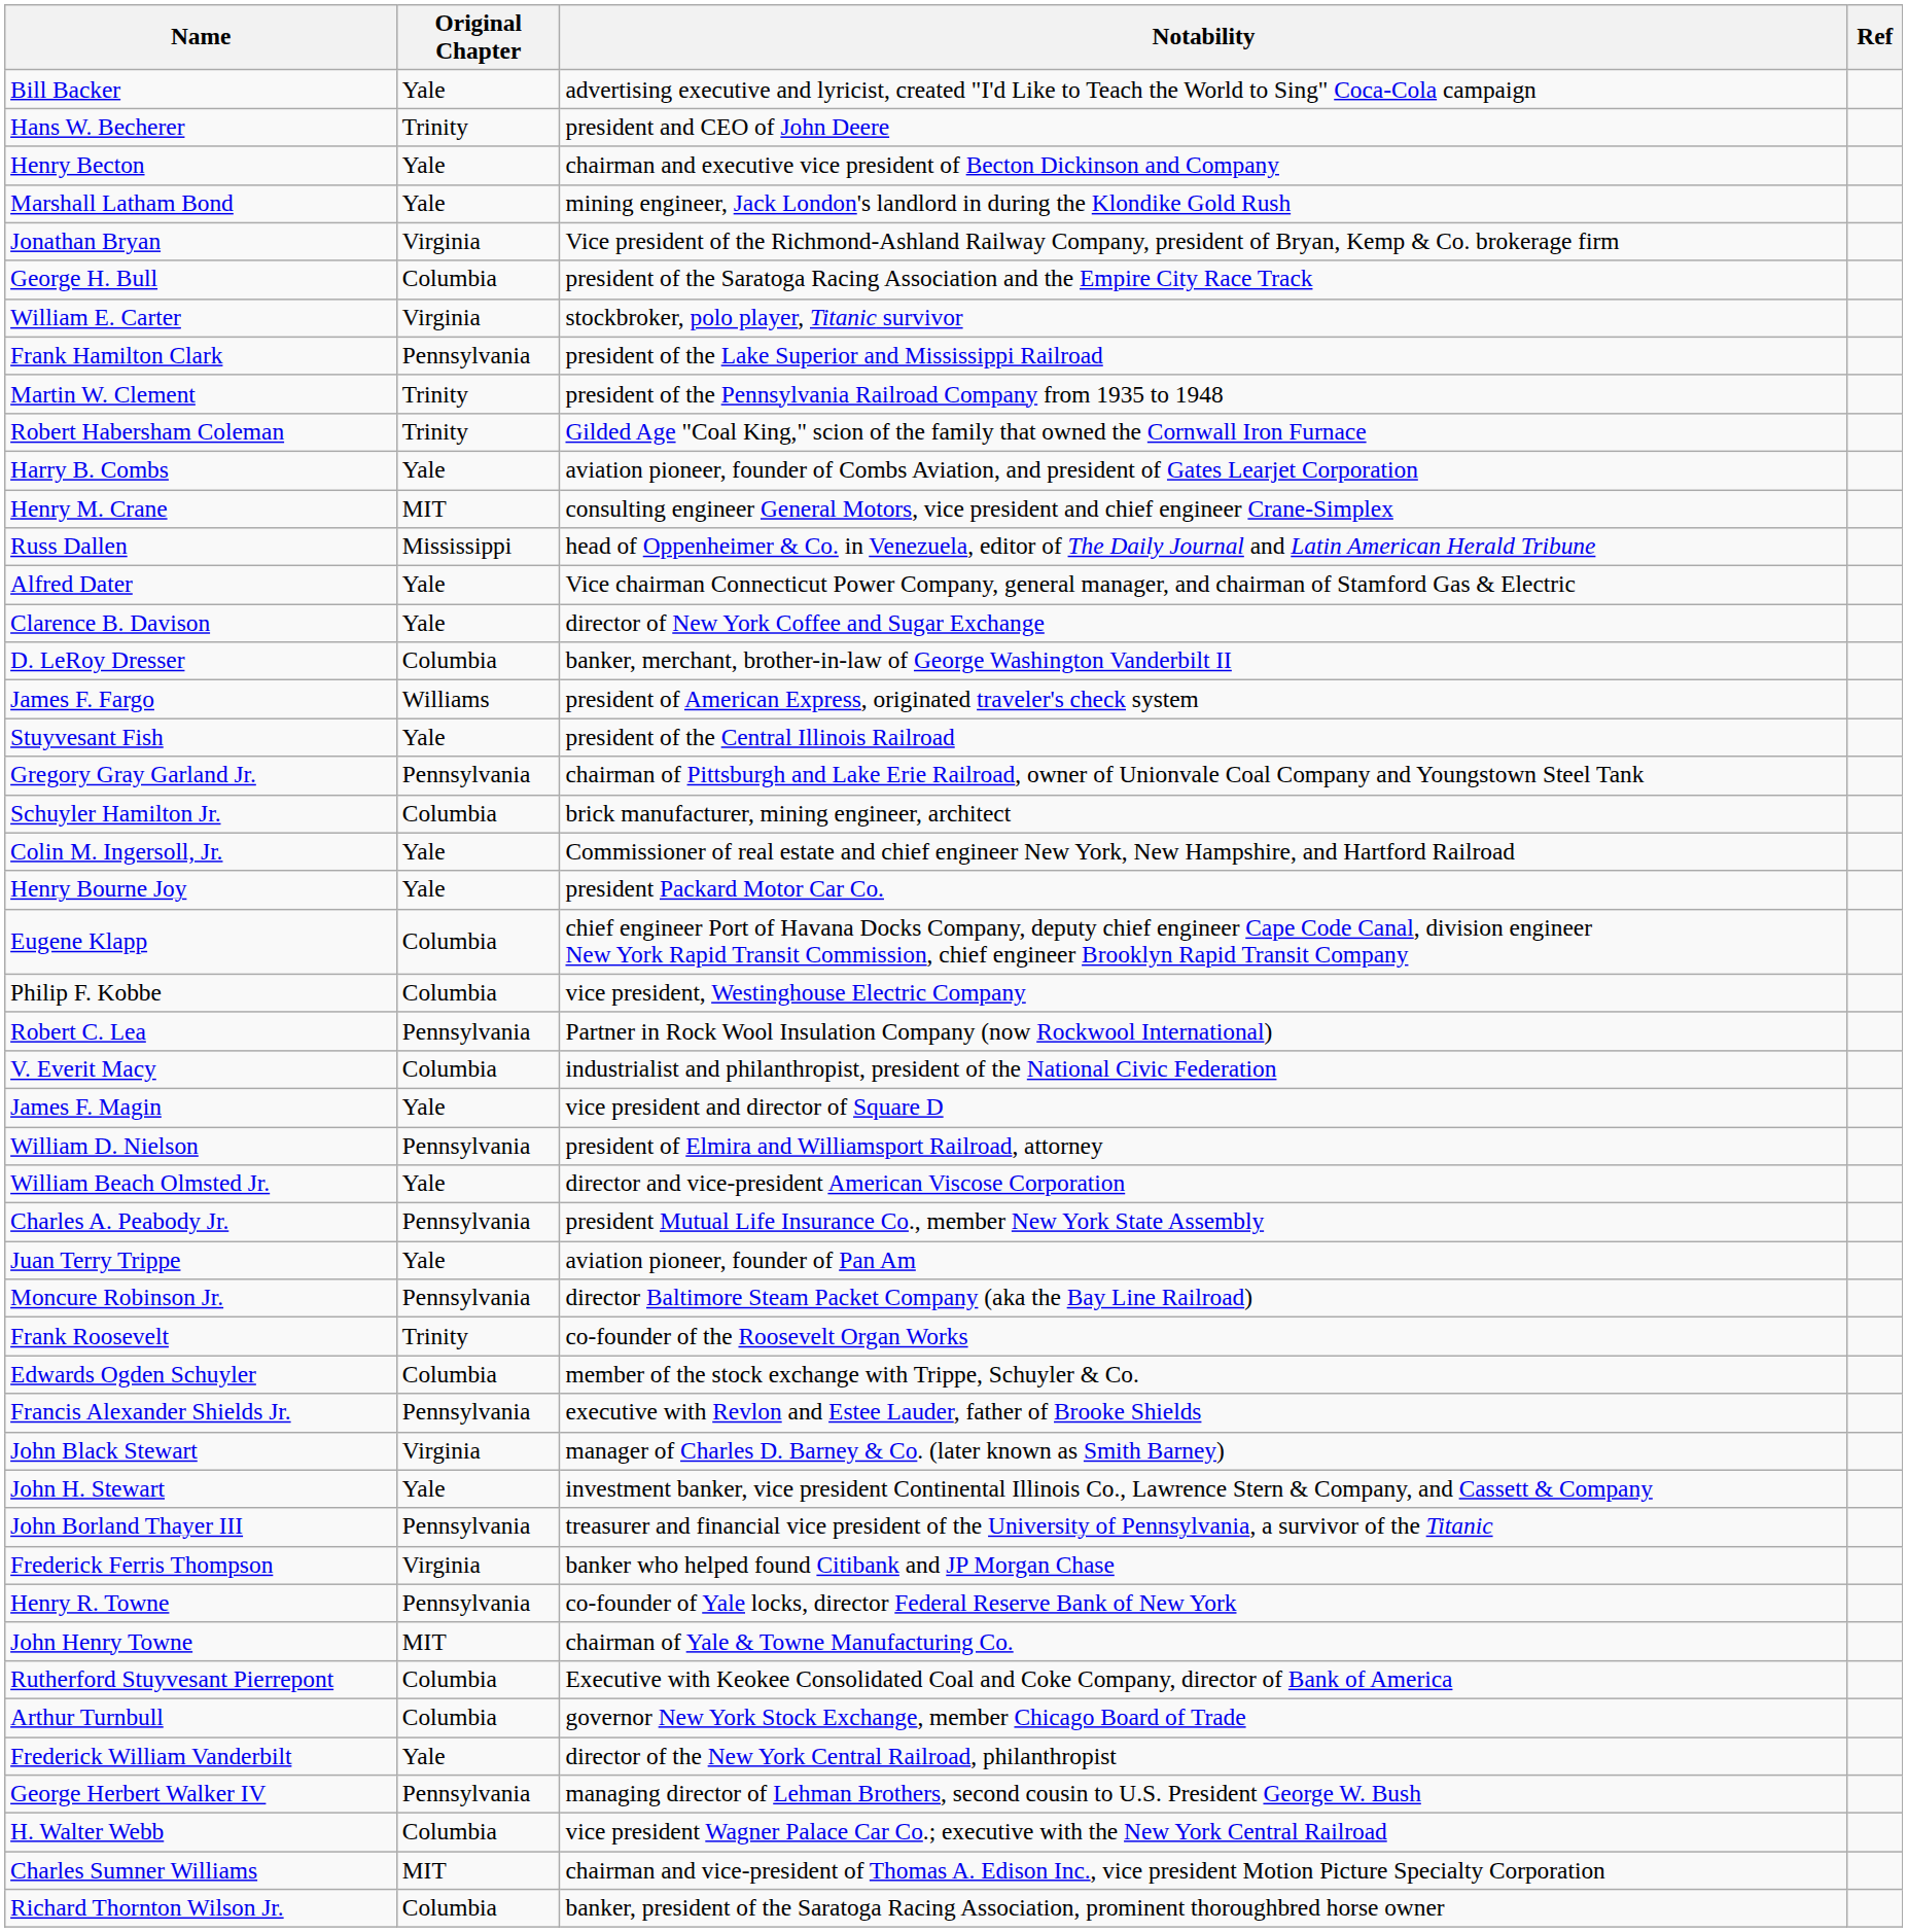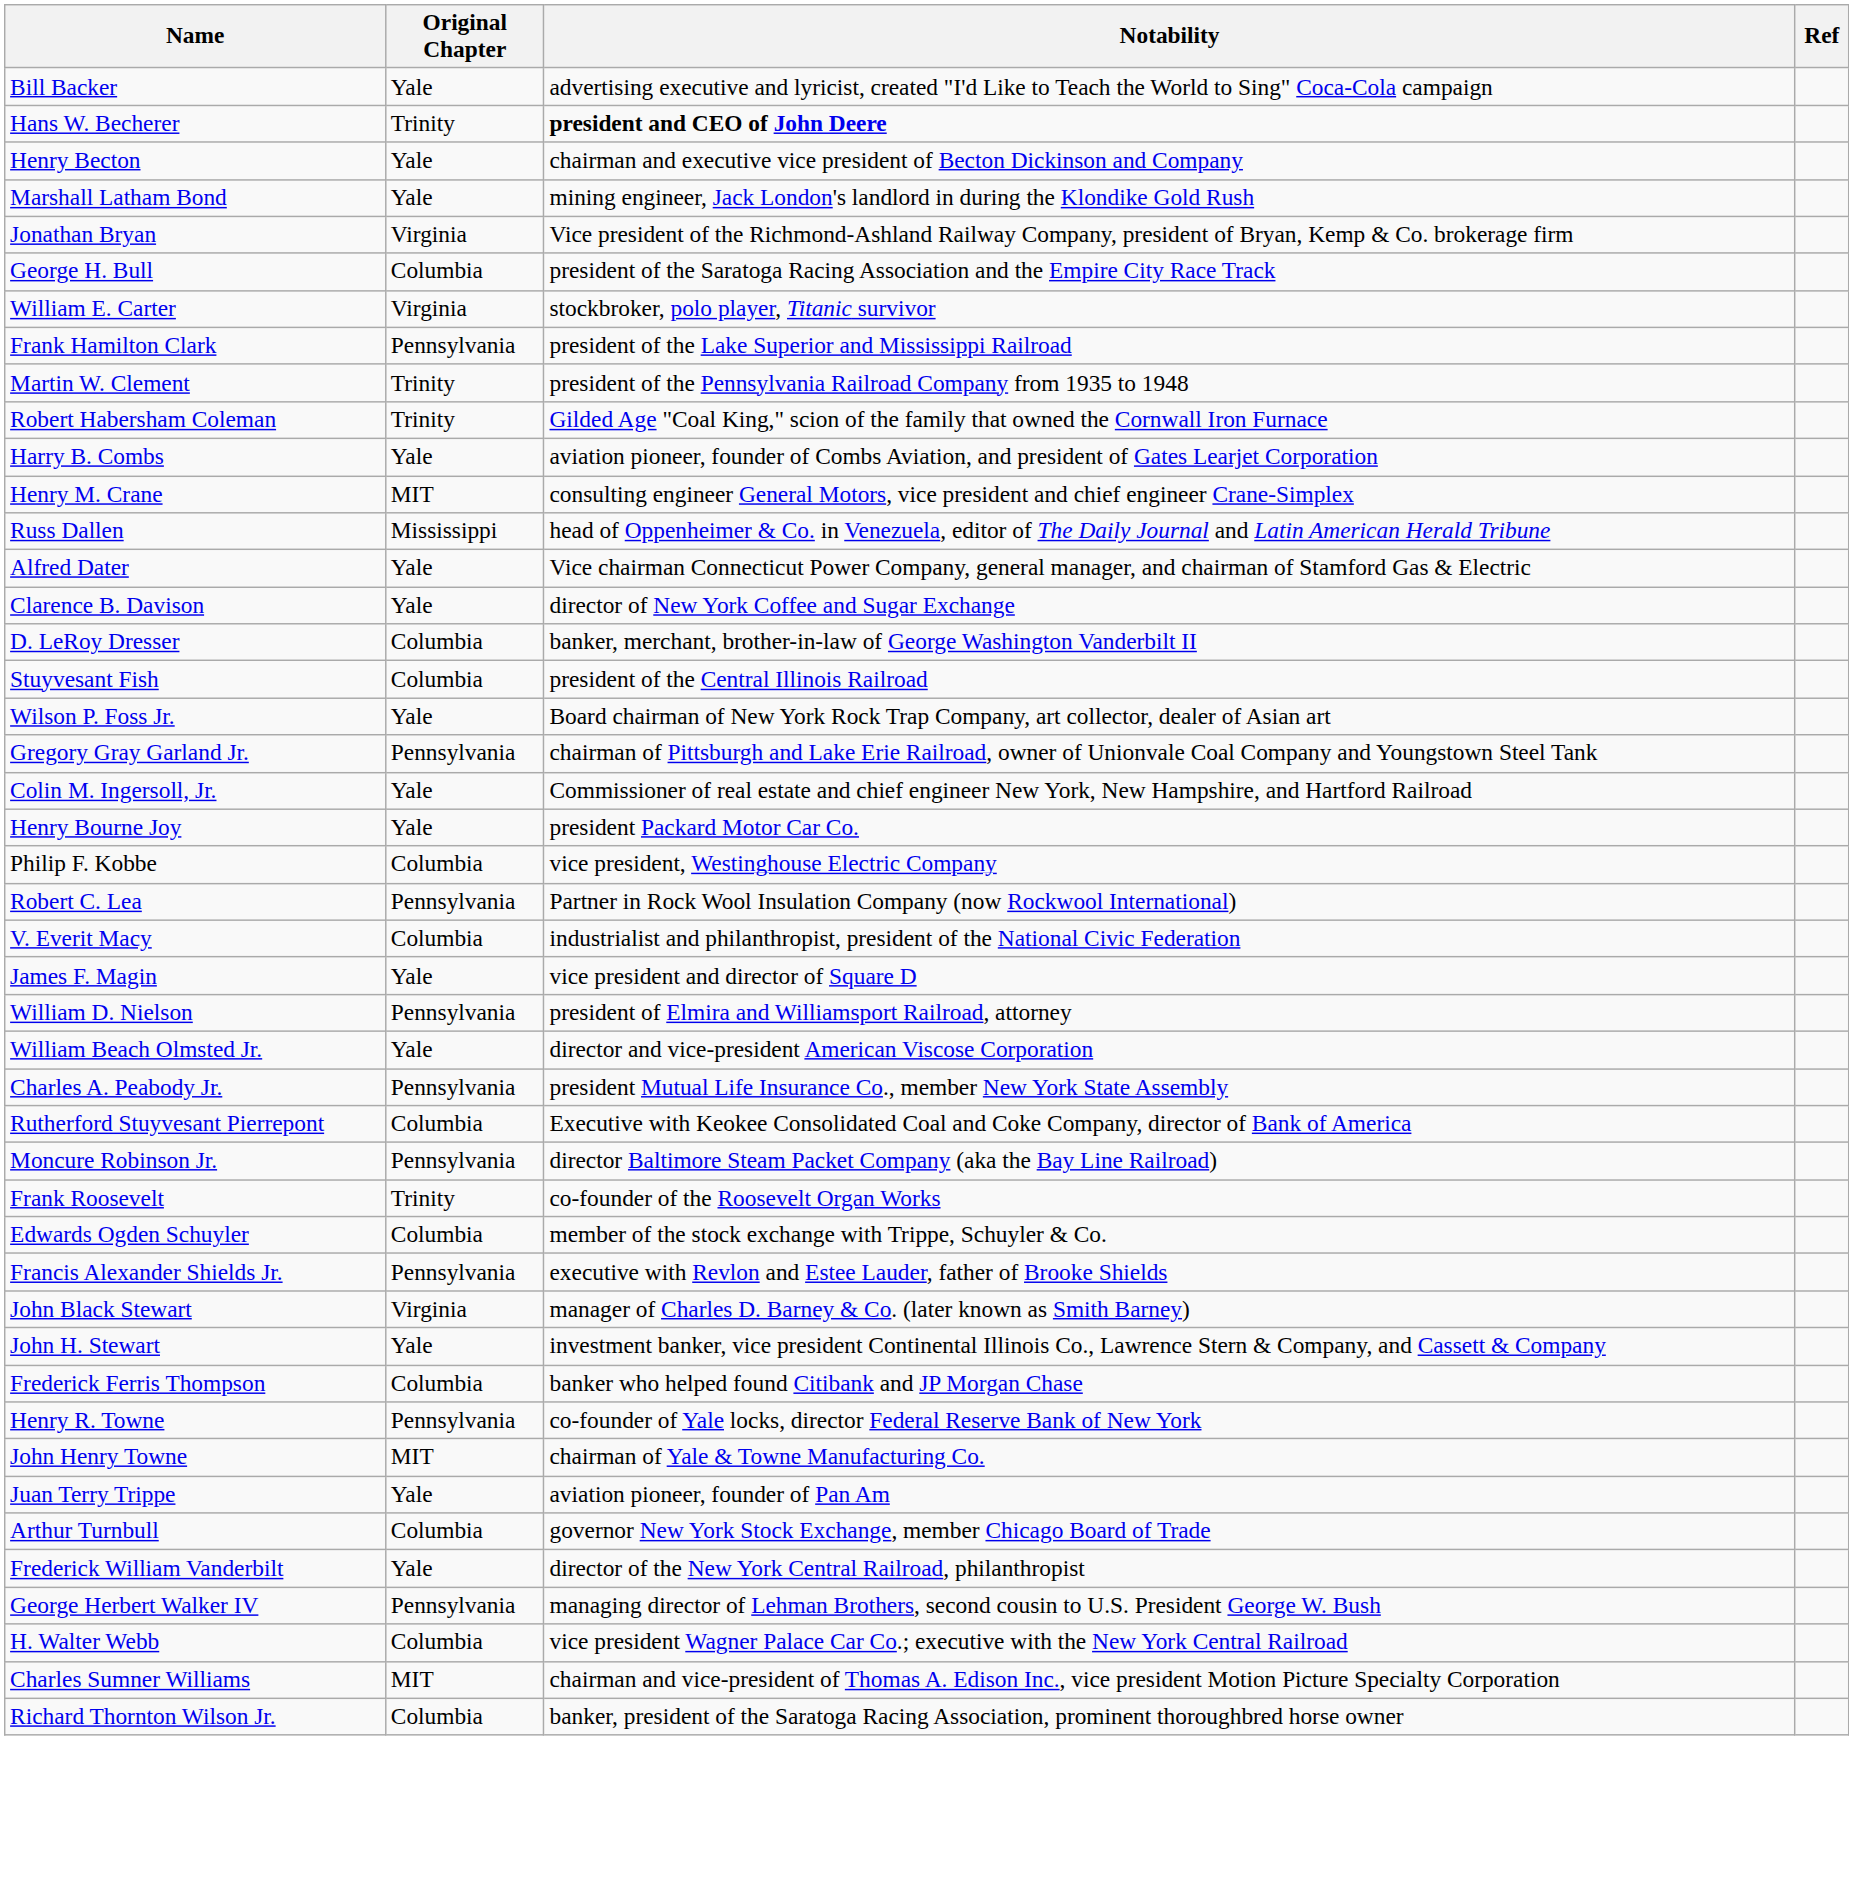 <table class="sortable wikitable" style="width:100%;">
 <tr>
 <th>Name</th>
 <th>Original<br>Chapter</th>
 <th>Notability</th>
 <th>Ref</th>
 </tr>
 <tr>
 <td><a href='#'>Bill Backer</a></td>
 <td>Yale</td>
 <td>advertising executive and lyricist, created  "I'd Like to Teach the World to Sing" <a href='#'>Coca-Cola</a> campaign</td>
 <td></td>
 </tr>
 <tr>
 <td><a href='#'>Hans W. Becherer</a></td>
 <td>Trinity</td>
-<td>president and CEO of <a href='#'>John Deere</a></td>
+<td><strong>president and CEO of <a href='#'>John Deere</a></strong></td>
 <td></td>
 </tr>
 <tr>
 <td><a href='#'>Henry Becton</a></td>
 <td>Yale</td>
 <td>chairman and executive vice president of <a href='#'>Becton Dickinson and Company</a></td>
 <td></td>
 </tr>
 <tr>
 <td><a href='#'>Marshall Latham Bond</a></td>
 <td>Yale</td>
 <td>mining engineer, <a href='#'>Jack London</a>'s landlord in during the <a href='#'>Klondike Gold Rush</a></td>
 <td></td>
 </tr>
 <tr>
 <td><a href='#'>Jonathan Bryan</a></td>
 <td>Virginia</td>
 <td>Vice president of the Richmond-Ashland Railway Company, president of Bryan, Kemp & Co. brokerage firm</td>
 <td></td>
 </tr>
 <tr>
 <td><a href='#'>George H. Bull</a></td>
 <td>Columbia</td>
 <td>president of the Saratoga Racing Association and the <a href='#'>Empire City Race Track</a></td>
 <td></td>
 </tr>
 <tr>
 <td><a href='#'>William E. Carter</a></td>
 <td>Virginia</td>
 <td>stockbroker, <a href='#'>polo player</a>, <a href='#'><em>Titanic</em> survivor</a></td>
 <td></td>
 </tr>
 <tr>
 <td><a href='#'>Frank Hamilton Clark</a></td>
 <td>Pennsylvania</td>
 <td>president of the <a href='#'>Lake Superior and Mississippi Railroad</a></td>
 <td></td>
 </tr>
 <tr>
 <td><a href='#'>Martin W. Clement</a></td>
 <td>Trinity</td>
 <td>president of the <a href='#'>Pennsylvania Railroad Company</a> from 1935 to 1948</td>
 <td></td>
 </tr>
 <tr>
 <td><a href='#'>Robert Habersham Coleman</a></td>
 <td>Trinity</td>
 <td><a href='#'>Gilded Age</a> "Coal King," scion of the family that owned the <a href='#'>Cornwall Iron Furnace</a></td>
 <td></td>
 </tr>
 <tr>
 <td><a href='#'>Harry B. Combs</a></td>
 <td>Yale</td>
 <td>aviation pioneer, founder of Combs Aviation, and president of <a href='#'>Gates Learjet Corporation</a></td>
 <td></td>
 </tr>
 <tr>
 <td><a href='#'>Henry M. Crane</a></td>
 <td>MIT</td>
 <td>consulting engineer <a href='#'>General Motors</a>, vice president and chief engineer <a href='#'>Crane-Simplex</a></td>
 <td></td>
 </tr>
 <tr>
 <td><a href='#'>Russ Dallen</a></td>
 <td>Mississippi</td>
 <td>head of <a href='#'>Oppenheimer & Co.</a> in <a href='#'>Venezuela</a>, editor of <a href='#'><em>The Daily Journal</em></a> and <em><a href='#'>Latin American Herald Tribune</a></em></td>
 <td></td>
 </tr>
 <tr>
 <td><a href='#'>Alfred Dater</a></td>
 <td>Yale</td>
 <td>Vice chairman Connecticut Power Company, general manager, and chairman of Stamford Gas & Electric</td>
 <td></td>
 </tr>
 <tr>
 <td><a href='#'>Clarence B. Davison</a></td>
 <td>Yale</td>
 <td>director of <a href='#'>New York Coffee and Sugar Exchange</a></td>
 <td></td>
 </tr>
 <tr>
 <td><a href='#'>D. LeRoy Dresser</a></td>
 <td>Columbia</td>
 <td>banker, merchant, brother-in-law of <a href='#'>George Washington Vanderbilt II</a></td>
 <td></td>
 </tr>
 <tr>
-<td><a href='#'>James F. Fargo</a></td>
-<td>Williams</td>
-<td>president of <a href='#'>American Express</a>, originated <a href='#'>traveler's check</a> system</td>
+<td><a href='#'>Stuyvesant Fish</a></td>
+<td>Columbia</td>
+<td>president of the <a href='#'>Central Illinois Railroad</a></td>
 <td></td>
 </tr>
 <tr>
-<td><a href='#'>Stuyvesant Fish</a></td>
+<td><a href='#'>Wilson P. Foss Jr.</a></td>
 <td>Yale</td>
-<td>president of the <a href='#'>Central Illinois Railroad</a></td>
+<td>Board chairman of New York Rock Trap Company, art collector, dealer of Asian art</td>
 <td></td>
 </tr>
 <tr>
 <td><a href='#'>Gregory Gray Garland Jr.</a></td>
 <td>Pennsylvania</td>
 <td>chairman of <a href='#'>Pittsburgh and Lake Erie Railroad</a>, owner of Unionvale Coal Company and Youngstown Steel Tank</td>
-<td></td>
-</tr>
-<tr>
-<td><a href='#'>Schuyler Hamilton Jr.</a></td>
-<td>Columbia</td>
-<td>brick manufacturer, mining engineer, architect</td>
 <td></td>
 </tr>
 <tr>
 <td><a href='#'>Colin M. Ingersoll, Jr.</a></td>
 <td>Yale</td>
 <td>Commissioner of real estate and chief engineer New York, New Hampshire, and Hartford Railroad</td>
 <td></td>
 </tr>
 <tr>
 <td><a href='#'>Henry Bourne Joy</a></td>
 <td>Yale</td>
 <td>president <a href='#'>Packard Motor Car Co.</a></td>
-<td></td>
-</tr>
-<tr>
-<td><a href='#'>Eugene Klapp</a></td>
-<td>Columbia</td>
-<td>chief engineer Port of Havana Docks Company, deputy chief engineer <a href='#'>Cape Code Canal</a>, division engineer<br><a href='#'>New York Rapid Transit Commission</a>, chief engineer <a href='#'>Brooklyn Rapid Transit Company</a></td>
 <td></td>
 </tr>
 <tr>
 <td>Philip F. Kobbe</td>
 <td>Columbia</td>
 <td>vice president, <a href='#'>Westinghouse Electric Company</a></td>
 <td></td>
 </tr>
 <tr>
 <td><a href='#'>Robert C. Lea</a></td>
 <td>Pennsylvania</td>
 <td>Partner in Rock Wool Insulation Company (now <a href='#'>Rockwool International</a>)</td>
 <td></td>
 </tr>
 <tr>
 <td><a href='#'>V. Everit Macy</a></td>
 <td>Columbia</td>
 <td>industrialist and philanthropist, president of the <a href='#'>National Civic Federation</a></td>
 <td></td>
 </tr>
 <tr>
 <td><a href='#'>James F. Magin</a></td>
 <td>Yale</td>
 <td>vice president and director of <a href='#'>Square D</a></td>
 <td></td>
 </tr>
 <tr>
 <td><a href='#'>William D. Nielson</a></td>
 <td>Pennsylvania</td>
 <td>president of <a href='#'>Elmira and Williamsport Railroad</a>, attorney</td>
 <td></td>
 </tr>
 <tr>
 <td><a href='#'>William Beach Olmsted Jr.</a></td>
 <td>Yale</td>
 <td>director and vice-president <a href='#'>American Viscose Corporation</a></td>
 <td></td>
 </tr>
 <tr>
 <td><a href='#'>Charles A. Peabody Jr.</a></td>
 <td>Pennsylvania</td>
 <td>president <a href='#'>Mutual Life Insurance Co</a>., member <a href='#'>New York State Assembly</a></td>
 <td></td>
 </tr>
 <tr>
-<td><a href='#'>Juan Terry Trippe</a></td>
-<td>Yale</td>
-<td>aviation pioneer, founder of <a href='#'>Pan Am</a></td>
+<td><a href='#'>Rutherford Stuyvesant Pierrepont</a></td>
+<td>Columbia</td>
+<td>Executive with Keokee Consolidated Coal and Coke Company, director of <a href='#'>Bank of America</a></td>
 <td></td>
 </tr>
 <tr>
 <td><a href='#'>Moncure Robinson Jr.</a></td>
 <td>Pennsylvania</td>
 <td>director <a href='#'>Baltimore Steam Packet Company</a> (aka the <a href='#'>Bay Line Railroad</a>)</td>
 <td></td>
 </tr>
 <tr>
 <td><a href='#'>Frank Roosevelt</a></td>
 <td>Trinity</td>
 <td>co-founder of the <a href='#'>Roosevelt Organ Works</a></td>
 <td></td>
 </tr>
 <tr>
 <td><a href='#'>Edwards Ogden Schuyler</a></td>
 <td>Columbia</td>
 <td>member of the stock exchange with Trippe, Schuyler & Co.</td>
 <td></td>
 </tr>
 <tr>
 <td><a href='#'>Francis Alexander Shields Jr.</a></td>
 <td>Pennsylvania</td>
 <td>executive with <a href='#'>Revlon</a> and <a href='#'>Estee Lauder</a>, father of <a href='#'>Brooke Shields</a></td>
 <td></td>
 </tr>
 <tr>
 <td><a href='#'>John Black Stewart</a></td>
 <td>Virginia</td>
 <td>manager of <a href='#'>Charles D. Barney & Co</a>. (later known as <a href='#'>Smith Barney</a>)</td>
 <td></td>
 </tr>
 <tr>
 <td><a href='#'>John H. Stewart</a></td>
 <td>Yale</td>
 <td>investment banker, vice president Continental Illinois Co., Lawrence Stern & Company, and <a href='#'>Cassett & Company</a></td>
 <td></td>
 </tr>
 <tr>
-<td><a href='#'>John Borland Thayer III</a></td>
-<td>Pennsylvania</td>
-<td>treasurer and financial vice president of the <a href='#'>University of Pennsylvania</a>, a survivor of the <em><a href='#'>Titanic</a></em></td>
-<td></td>
-</tr>
-<tr>
 <td><a href='#'>Frederick Ferris Thompson</a></td>
-<td>Virginia</td>
+<td>Columbia</td>
 <td>banker who helped found <a href='#'>Citibank</a> and <a href='#'>JP Morgan Chase</a></td>
 <td></td>
 </tr>
 <tr>
 <td><a href='#'>Henry R. Towne</a></td>
 <td>Pennsylvania</td>
 <td>co-founder of <a href='#'>Yale</a> locks, director <a href='#'>Federal Reserve Bank of New York</a></td>
 <td></td>
 </tr>
 <tr>
 <td><a href='#'>John Henry Towne</a></td>
 <td>MIT</td>
 <td>chairman of <a href='#'>Yale & Towne Manufacturing Co.</a></td>
 <td></td>
 </tr>
 <tr>
-<td><a href='#'>Rutherford Stuyvesant Pierrepont</a></td>
-<td>Columbia</td>
-<td>Executive with Keokee Consolidated Coal and Coke Company, director of <a href='#'>Bank of America</a></td>
+<td><a href='#'>Juan Terry Trippe</a></td>
+<td>Yale</td>
+<td>aviation pioneer, founder of <a href='#'>Pan Am</a></td>
 <td></td>
 </tr>
 <tr>
 <td><a href='#'>Arthur Turnbull</a></td>
 <td>Columbia</td>
 <td>governor <a href='#'>New York Stock Exchange</a>, member <a href='#'>Chicago Board of Trade</a></td>
 <td></td>
 </tr>
 <tr>
 <td><a href='#'>Frederick William Vanderbilt</a></td>
 <td>Yale</td>
 <td>director of the <a href='#'>New York Central Railroad</a>, philanthropist</td>
 <td></td>
 </tr>
 <tr>
 <td><a href='#'>George Herbert Walker IV</a></td>
 <td>Pennsylvania</td>
 <td>managing director of <a href='#'>Lehman Brothers</a>, second cousin to U.S. President <a href='#'>George W. Bush</a></td>
 <td></td>
 </tr>
 <tr>
 <td><a href='#'>H. Walter Webb</a></td>
 <td>Columbia</td>
 <td>vice president <a href='#'>Wagner Palace Car Co</a>.; executive with the <a href='#'>New York Central Railroad</a></td>
 <td></td>
 </tr>
 <tr>
 <td><a href='#'>Charles Sumner Williams</a></td>
 <td>MIT</td>
 <td>chairman and vice-president of <a href='#'>Thomas A. Edison Inc.</a>, vice president Motion Picture Specialty Corporation</td>
 <td></td>
 </tr>
 <tr>
 <td><a href='#'>Richard Thornton Wilson Jr.</a></td>
 <td>Columbia</td>
 <td>banker, president of the Saratoga Racing Association, prominent thoroughbred horse owner</td>
 <td></td>
 </tr>
 </table>
